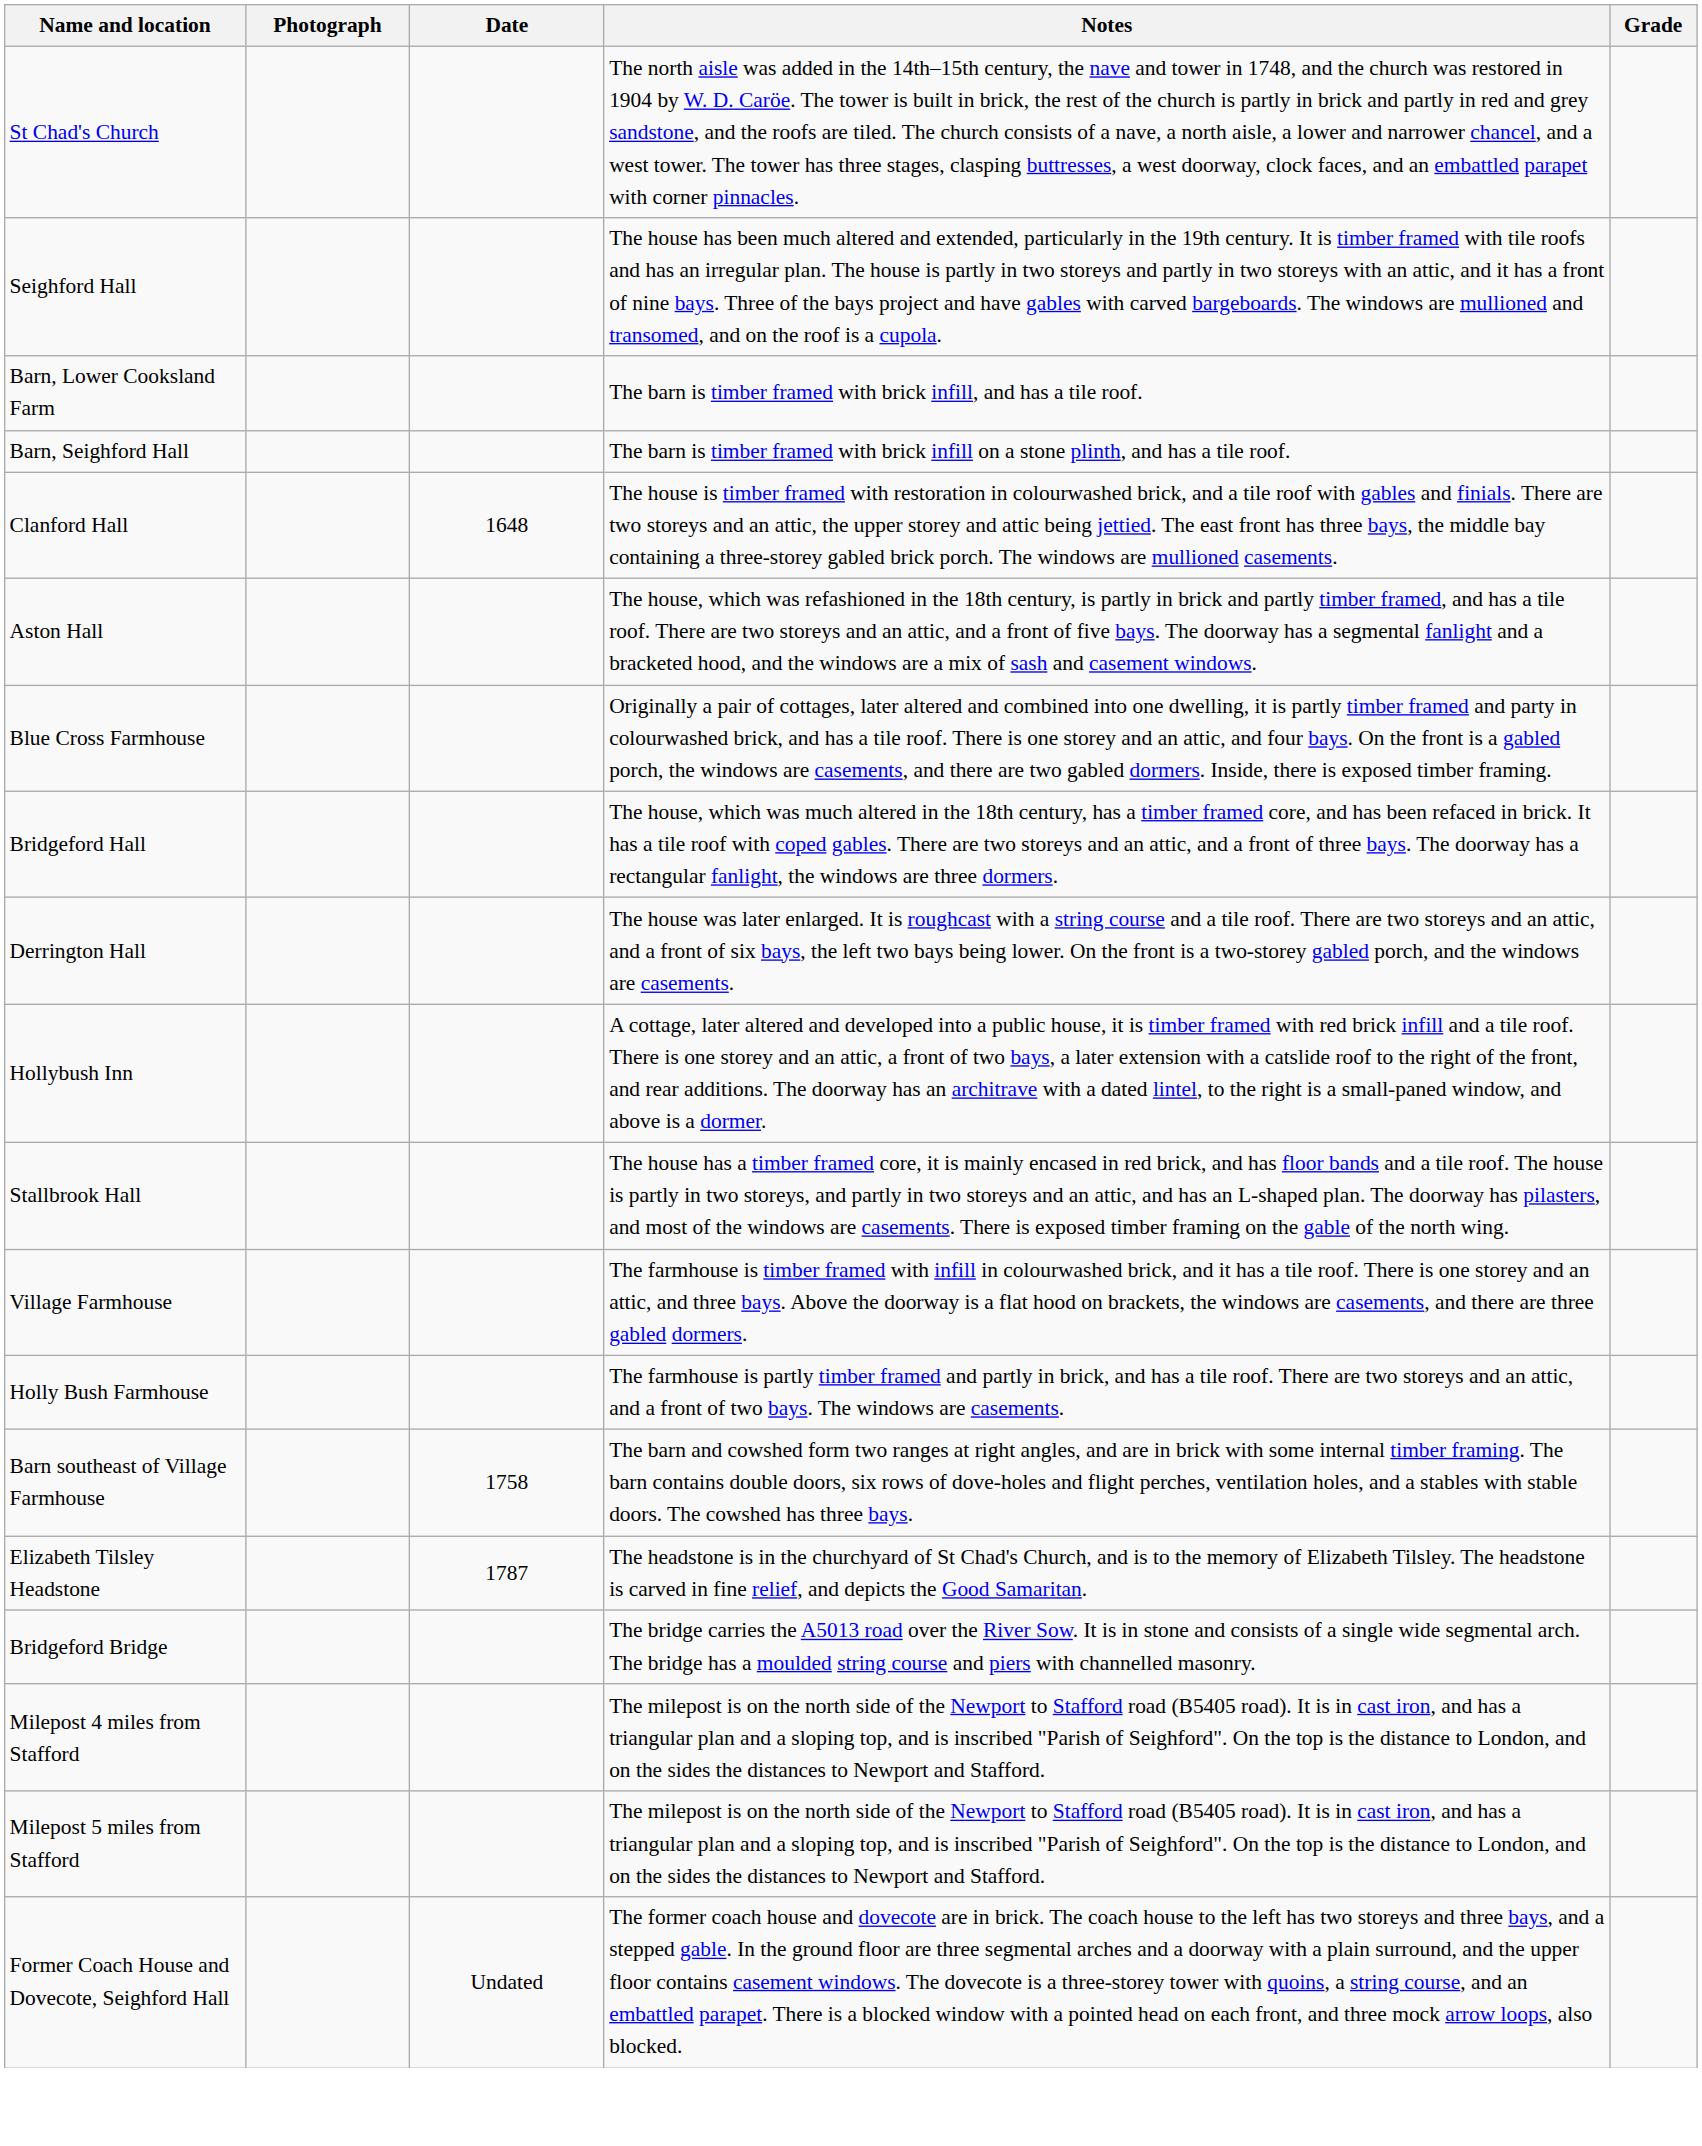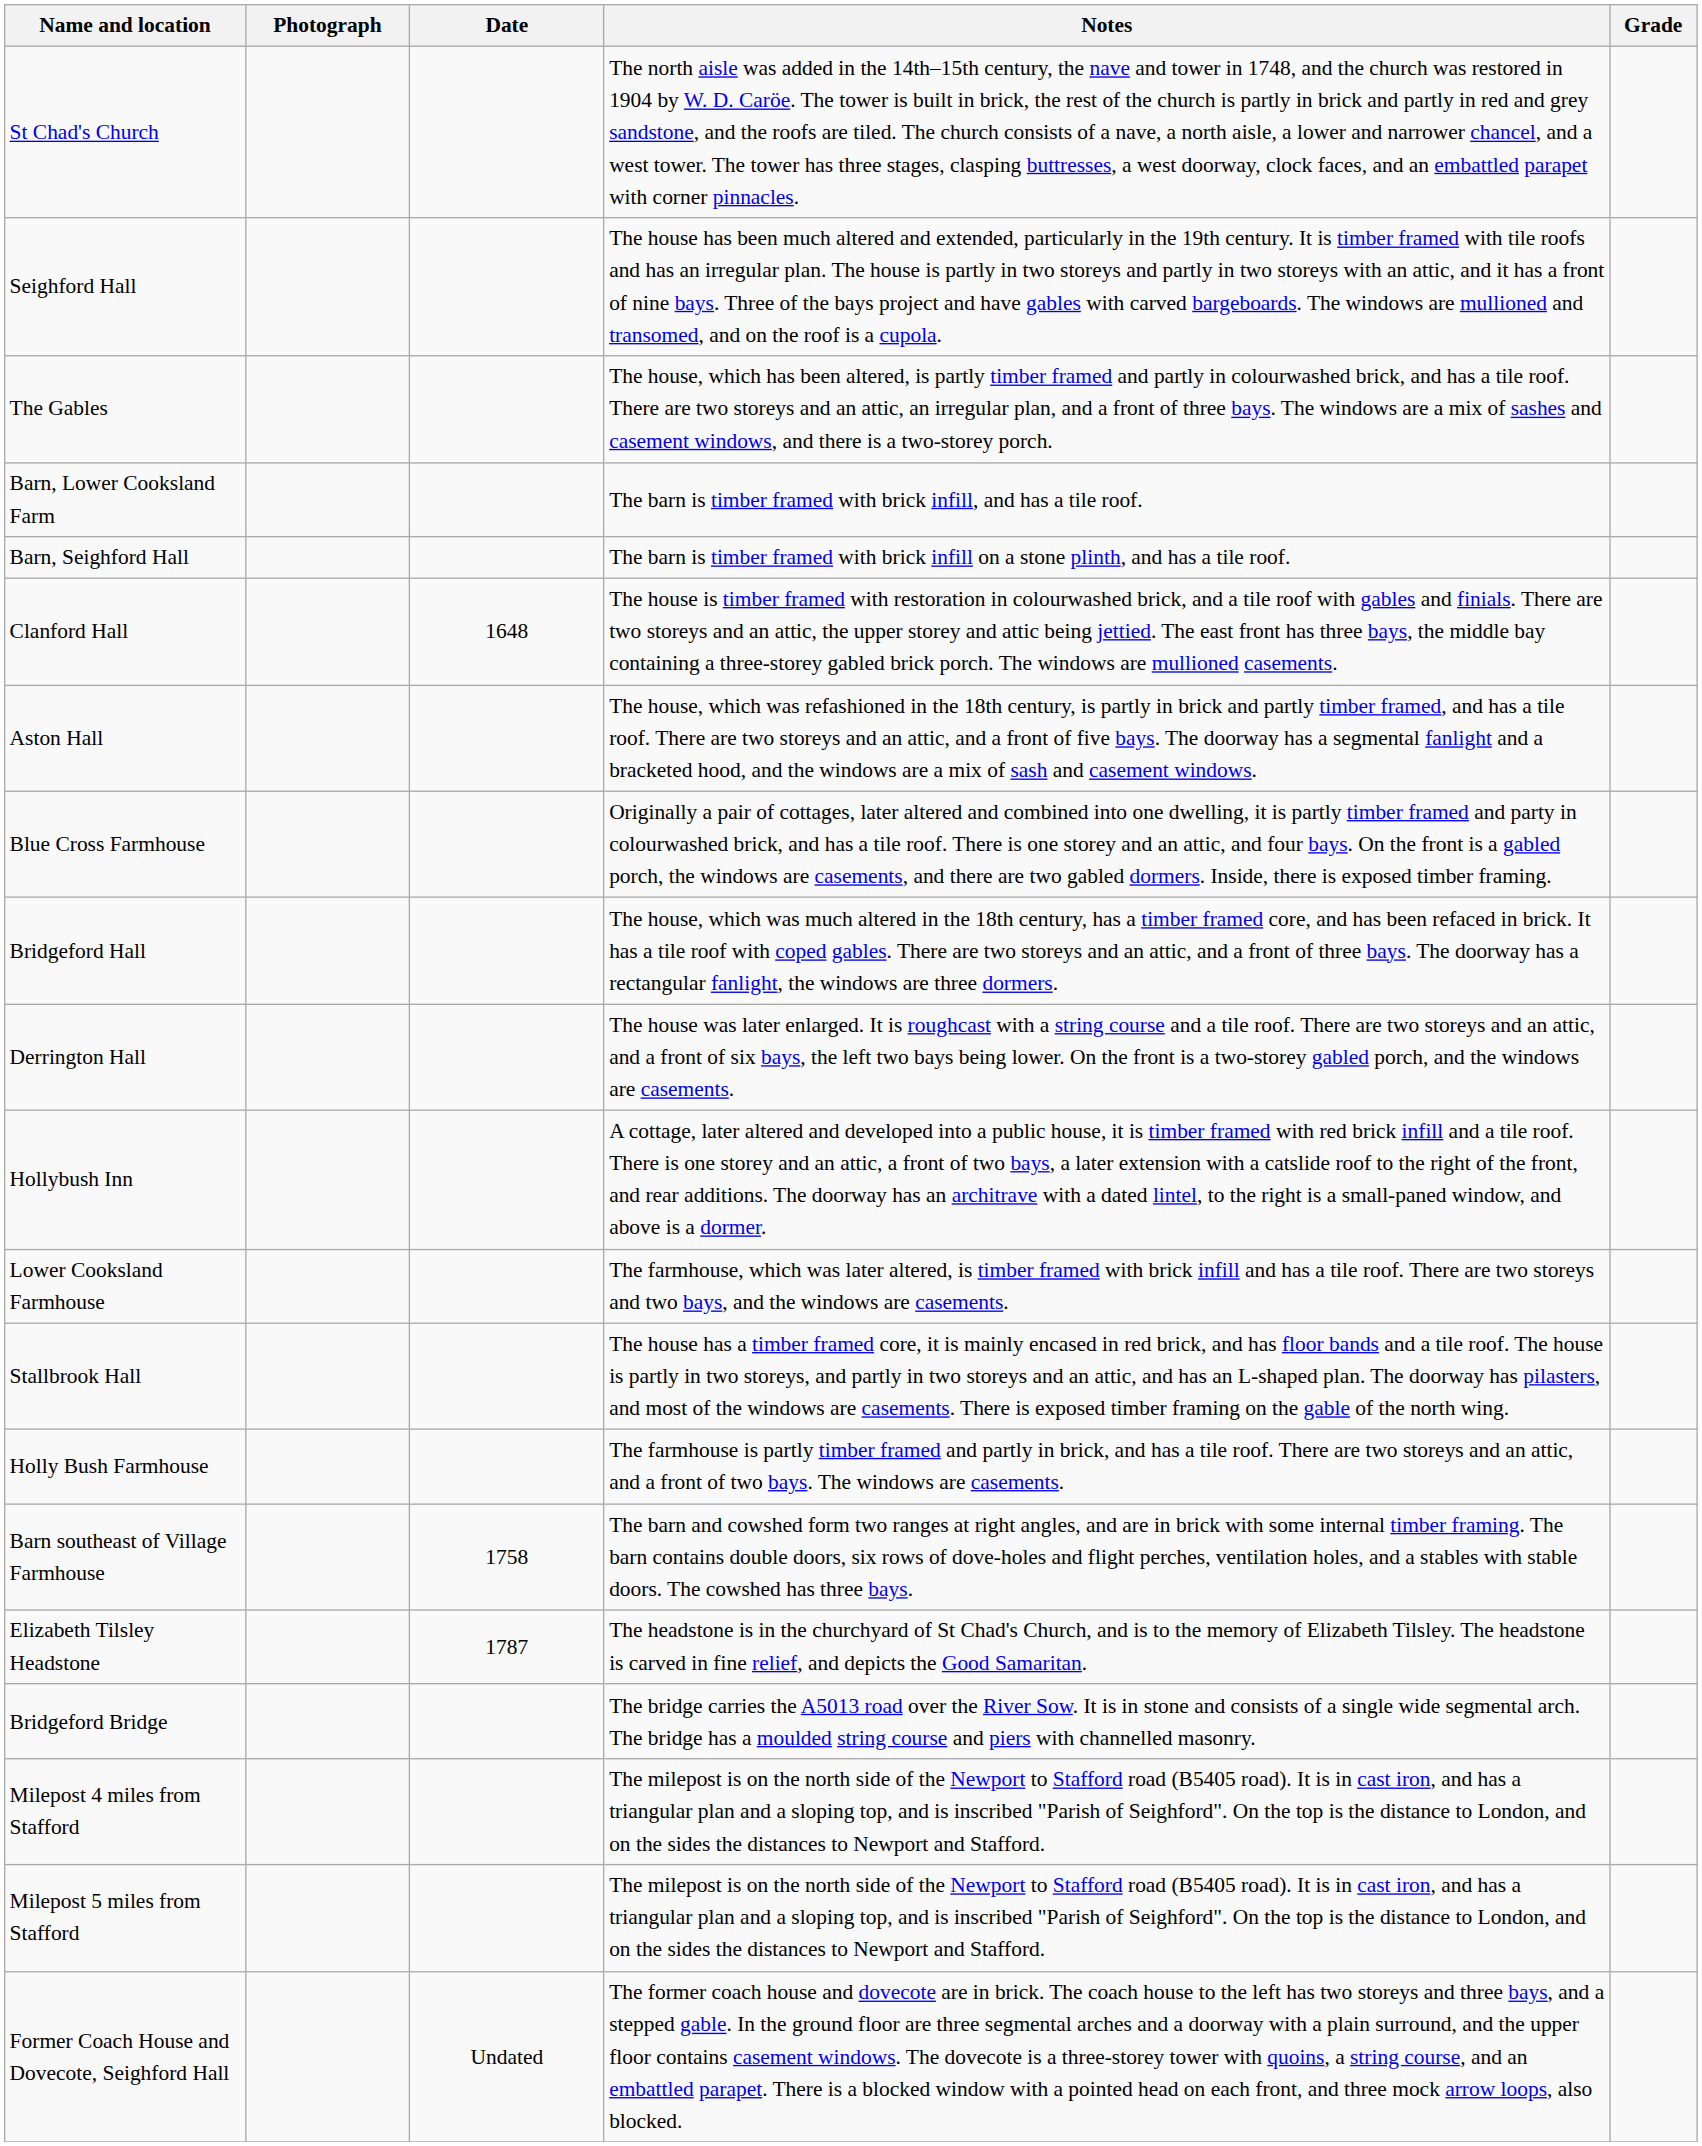 <table class="wikitable sortable plainrowheaders" style="width:100%; border:0; text-align:left; line-height:150%;">
 <tr>
 <th scope="col"  style="width:150px">Name and location</th>
 <th scope="col"  style="width:100px" class="unsortable">Photograph</th>
 <th scope="col"  style="width:120px">Date</th>
 <th scope="col"  style="width:650px" class="unsortable">Notes</th>
 <th scope="col"  style="width:50px">Grade</th>
 </tr>
 <tr>
 <td><a href='#'>St Chad's Church</a><br><small></small></td>
 <td></td>
 <td align="center"></td>
 <td>The north <a href='#'>aisle</a> was added in the 14th–15th century, the <a href='#'>nave</a> and tower in 1748, and the church was restored in 1904 by <a href='#'>W. D. Caröe</a>.  The tower is built in brick, the rest of the church is partly in brick and partly in red and grey <a href='#'>sandstone</a>, and the roofs are tiled.  The church consists of a nave, a north aisle, a lower and narrower <a href='#'>chancel</a>, and a west tower.  The tower has three stages, clasping <a href='#'>buttresses</a>, a west doorway, clock faces, and an <a href='#'>embattled</a> <a href='#'>parapet</a> with corner <a href='#'>pinnacles</a>.</td>
 <td align="center" ></td>
 </tr>
 <tr>
 <td>Seighford Hall<br><small></small></td>
 <td></td>
 <td align="center"></td>
 <td>The house has been much altered and extended, particularly in the 19th century.  It is <a href='#'>timber framed</a> with tile roofs and has an irregular plan.  The house is partly in two storeys and partly in two storeys with an attic, and it has a front of nine <a href='#'>bays</a>.  Three of the bays project and have <a href='#'>gables</a> with carved <a href='#'>bargeboards</a>.  The windows are <a href='#'>mullioned</a> and <a href='#'>transomed</a>, and on the roof is a <a href='#'>cupola</a>.</td>
+<td align="center" ></td>
+</tr>
+<tr>
+<td>The Gables<br><small></small></td>
+<td></td>
+<td align="center"></td>
+<td>The house, which has been altered, is partly <a href='#'>timber framed</a> and partly in colourwashed brick, and has a tile roof.  There are two storeys and an attic, an irregular plan, and a front of three <a href='#'>bays</a>.  The windows are a mix of <a href='#'>sashes</a> and <a href='#'>casement windows</a>, and there is a two-storey porch.</td>
 <td align="center" ></td>
 </tr>
 <tr>
 <td>Barn, Lower Cooksland Farm<br><small></small></td>
 <td></td>
 <td align="center"></td>
 <td>The barn is <a href='#'>timber framed</a> with brick <a href='#'>infill</a>, and has a tile roof.</td>
 <td align="center" ></td>
 </tr>
 <tr>
 <td>Barn, Seighford Hall<br><small></small></td>
 <td></td>
 <td align="center"></td>
 <td>The barn is <a href='#'>timber framed</a> with brick <a href='#'>infill</a> on a stone <a href='#'>plinth</a>, and has a tile roof.</td>
 <td align="center" ></td>
 </tr>
 <tr>
 <td>Clanford Hall<br><small></small></td>
 <td></td>
 <td align="center">1648</td>
 <td>The house is <a href='#'>timber framed</a> with restoration in colourwashed brick, and a tile roof with <a href='#'>gables</a> and <a href='#'>finials</a>.  There are two storeys and an attic, the upper storey and attic being <a href='#'>jettied</a>.  The east front has three <a href='#'>bays</a>, the middle bay containing a three-storey gabled brick porch.  The windows are <a href='#'>mullioned</a> <a href='#'>casements</a>.</td>
 <td align="center" ></td>
 </tr>
 <tr>
 <td>Aston Hall<br><small></small></td>
 <td></td>
 <td align="center"></td>
 <td>The house, which was refashioned in the 18th century, is partly in brick and partly <a href='#'>timber framed</a>, and has a tile roof.  There are two storeys and an attic, and a front of five <a href='#'>bays</a>.  The doorway has a segmental <a href='#'>fanlight</a> and a bracketed hood, and the windows are a mix of <a href='#'>sash</a> and <a href='#'>casement windows</a>.</td>
 <td align="center" ></td>
 </tr>
 <tr>
 <td>Blue Cross Farmhouse<br><small></small></td>
 <td></td>
 <td align="center"></td>
 <td>Originally a pair of cottages, later altered and combined into one dwelling, it is partly <a href='#'>timber framed</a> and party in colourwashed brick, and has a tile roof.  There is one storey and an attic, and four <a href='#'>bays</a>.  On the front is a <a href='#'>gabled</a> porch, the windows are <a href='#'>casements</a>, and there are two gabled <a href='#'>dormers</a>.  Inside, there is exposed timber framing.</td>
 <td align="center" ></td>
 </tr>
 <tr>
 <td>Bridgeford Hall<br><small></small></td>
 <td></td>
 <td align="center"></td>
 <td>The house, which was much altered in the 18th century, has a <a href='#'>timber framed</a> core, and has been refaced in brick.  It has a tile roof with <a href='#'>coped</a> <a href='#'>gables</a>.  There are two storeys and an attic, and a front of three <a href='#'>bays</a>.  The doorway has a rectangular <a href='#'>fanlight</a>, the windows are three <a href='#'>dormers</a>.</td>
 <td align="center" ></td>
 </tr>
 <tr>
 <td>Derrington Hall<br><small></small></td>
 <td></td>
 <td align="center"></td>
 <td>The house was later enlarged.  It is <a href='#'>roughcast</a> with a <a href='#'>string course</a> and a tile roof.  There are two storeys and an attic, and a front of six <a href='#'>bays</a>, the left two bays being lower.  On the front is a two-storey <a href='#'>gabled</a> porch, and the windows are <a href='#'>casements</a>.</td>
 <td align="center" ></td>
 </tr>
 <tr>
 <td>Hollybush Inn<br><small></small></td>
 <td></td>
 <td align="center"></td>
 <td>A cottage, later altered and developed into a public house, it is <a href='#'>timber framed</a> with red brick <a href='#'>infill</a> and a tile roof.  There is one storey and an attic, a front of two <a href='#'>bays</a>, a later extension with a catslide roof to the right of the front, and rear additions.  The doorway has an <a href='#'>architrave</a> with a dated <a href='#'>lintel</a>, to the right is a small-paned window, and above is a <a href='#'>dormer</a>.</td>
 <td align="center" ></td>
 </tr>
 <tr>
+<td>Lower Cooksland Farmhouse<br><small></small></td>
+<td></td>
+<td align="center"></td>
+<td>The farmhouse, which was later altered, is <a href='#'>timber framed</a> with brick <a href='#'>infill</a> and has a tile roof.  There are two storeys and two <a href='#'>bays</a>, and the windows are <a href='#'>casements</a>.</td>
+<td align="center" ></td>
+</tr>
+<tr>
 <td>Stallbrook Hall<br><small></small></td>
 <td></td>
 <td align="center"></td>
 <td>The house has a <a href='#'>timber framed</a> core, it is mainly encased in red brick, and has <a href='#'>floor bands</a> and a tile roof.  The house is partly in two storeys, and partly in two storeys and an attic, and has an L-shaped plan.  The doorway has <a href='#'>pilasters</a>, and most of the windows are <a href='#'>casements</a>.  There is exposed timber framing on the <a href='#'>gable</a> of the north wing.</td>
-<td align="center" ></td>
-</tr>
-<tr>
-<td>Village Farmhouse<br><small></small></td>
-<td></td>
-<td align="center"></td>
-<td>The farmhouse is <a href='#'>timber framed</a> with <a href='#'>infill</a> in colourwashed brick, and it has a tile roof.  There is one storey and an attic, and three <a href='#'>bays</a>.  Above the doorway is a flat hood on brackets, the windows are <a href='#'>casements</a>, and there are three <a href='#'>gabled</a> <a href='#'>dormers</a>.</td>
 <td align="center" ></td>
 </tr>
 <tr>
 <td>Holly Bush Farmhouse<br><small></small></td>
 <td></td>
 <td align="center"></td>
 <td>The farmhouse is partly <a href='#'>timber framed</a> and partly in brick, and has a tile roof.  There are two storeys and an attic, and a front of two <a href='#'>bays</a>.  The windows are <a href='#'>casements</a>.</td>
 <td align="center" ></td>
 </tr>
 <tr>
 <td>Barn southeast of Village Farmhouse<br><small></small></td>
 <td></td>
 <td align="center">1758</td>
 <td>The barn and cowshed form two ranges at right angles, and are in brick with some internal <a href='#'>timber framing</a>.   The barn contains double doors, six rows of dove-holes and flight perches, ventilation holes, and a stables with stable doors.  The cowshed has three <a href='#'>bays</a>.</td>
 <td align="center" ></td>
 </tr>
 <tr>
 <td>Elizabeth Tilsley Headstone<br><small></small></td>
 <td></td>
 <td align="center">1787</td>
 <td>The headstone is in the churchyard of St Chad's Church, and is to the memory of Elizabeth Tilsley.  The headstone is carved in fine <a href='#'>relief</a>, and depicts the <a href='#'>Good Samaritan</a>.</td>
 <td align="center" ></td>
 </tr>
 <tr>
 <td>Bridgeford Bridge<br><small></small></td>
 <td></td>
 <td align="center"></td>
 <td>The bridge carries the <a href='#'>A5013 road</a> over the <a href='#'>River Sow</a>.  It is in stone and consists of a single wide segmental arch.  The bridge has a <a href='#'>moulded</a> <a href='#'>string course</a> and <a href='#'>piers</a> with channelled masonry.</td>
 <td align="center" ></td>
 </tr>
 <tr>
 <td>Milepost 4 miles from Stafford<br><small></small></td>
 <td></td>
 <td align="center"></td>
 <td>The milepost is on the north side of the <a href='#'>Newport</a> to <a href='#'>Stafford</a> road (B5405 road).  It is in <a href='#'>cast iron</a>, and has a triangular plan and a sloping top, and is inscribed "Parish of Seighford".  On the top is the distance to London, and on the sides the distances to Newport and Stafford.</td>
 <td align="center" ></td>
 </tr>
 <tr>
 <td>Milepost 5 miles from Stafford<br><small></small></td>
 <td></td>
 <td align="center"></td>
 <td>The milepost is on the north side of the <a href='#'>Newport</a> to <a href='#'>Stafford</a> road (B5405 road).  It is in <a href='#'>cast iron</a>, and has a triangular plan and a sloping top, and is inscribed "Parish of Seighford".  On the top is the distance to London, and on the sides the distances to Newport and Stafford.</td>
 <td align="center" ></td>
 </tr>
 <tr>
 <td>Former Coach House and Dovecote, Seighford Hall<br><small></small></td>
 <td></td>
 <td align="center">Undated</td>
 <td>The former coach house and <a href='#'>dovecote</a> are in brick.  The coach house to the left has two storeys and three <a href='#'>bays</a>, and a stepped <a href='#'>gable</a>.  In the ground floor are three segmental arches and a doorway with a plain surround, and the upper floor contains <a href='#'>casement windows</a>.  The dovecote is a three-storey tower with <a href='#'>quoins</a>, a <a href='#'>string course</a>, and an <a href='#'>embattled</a> <a href='#'>parapet</a>.  There is a blocked window with a pointed head on each front, and three mock <a href='#'>arrow loops</a>, also blocked.</td>
 <td align="center" ></td>
 </tr>
 <tr>
 </tr>
 </table>
